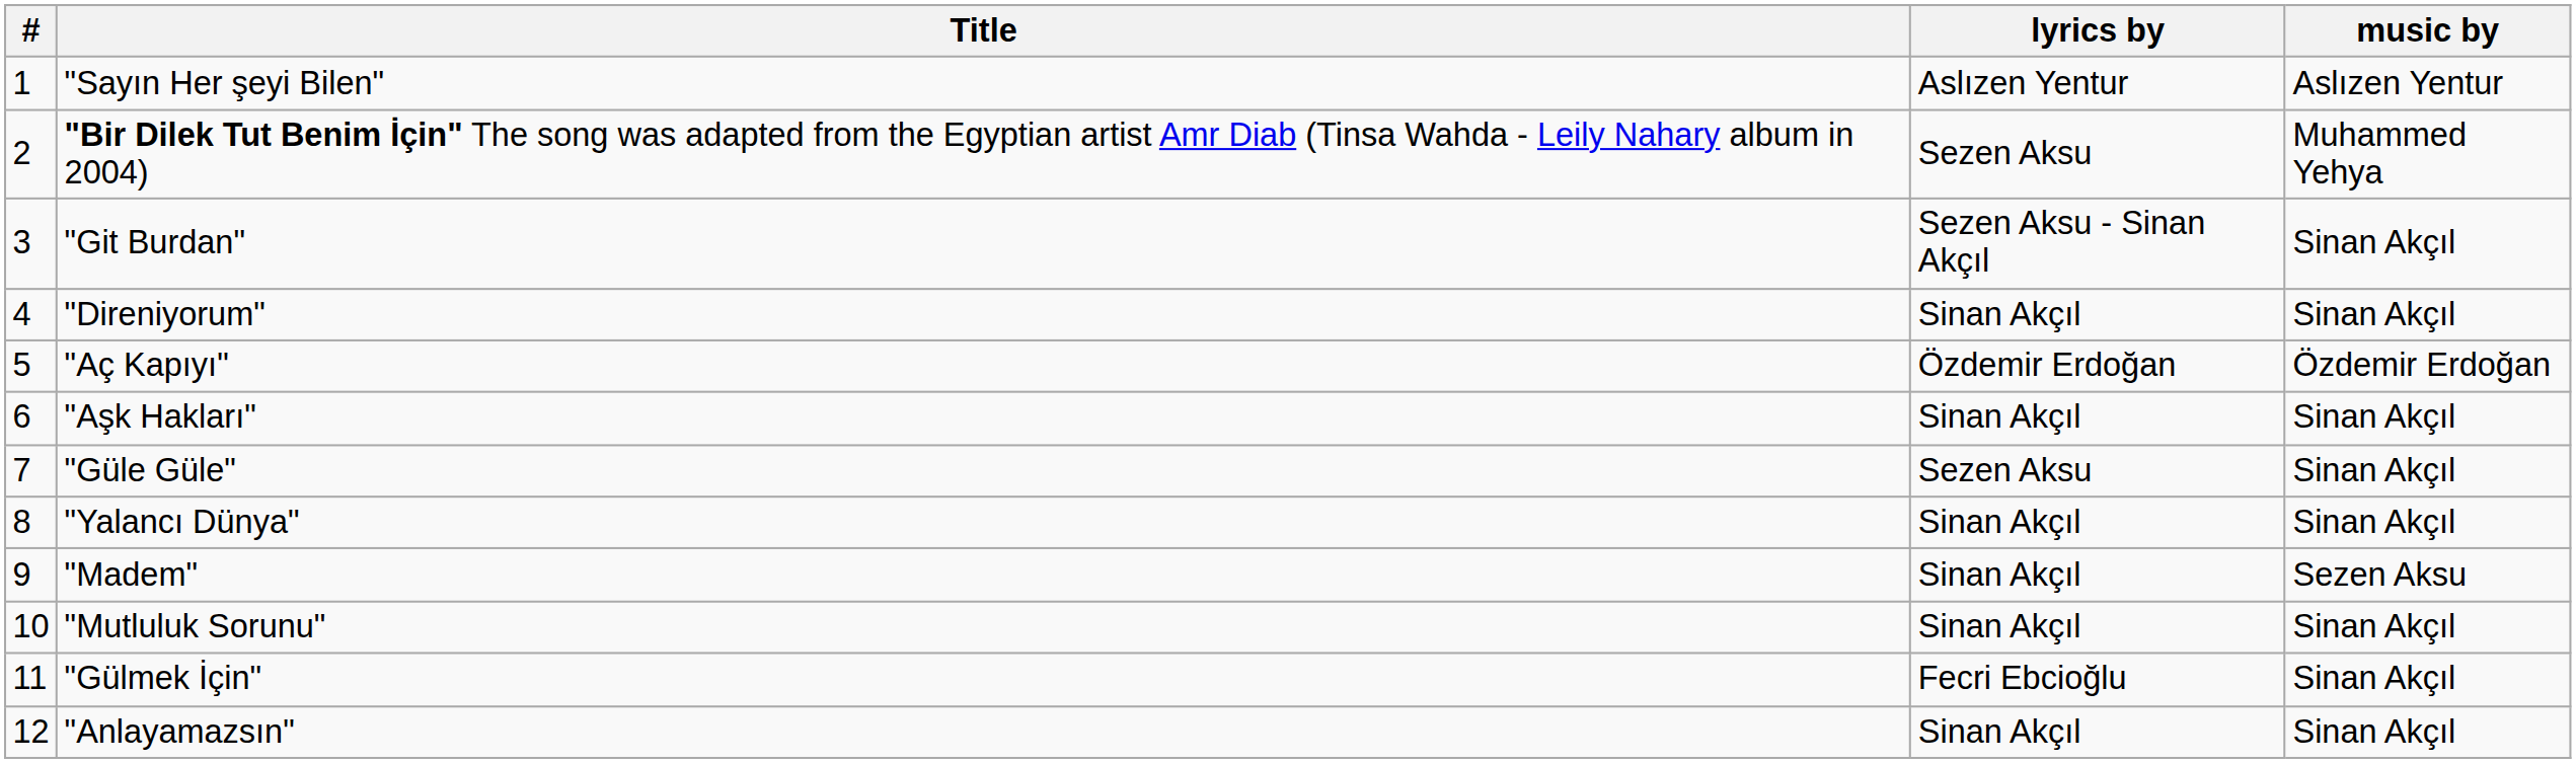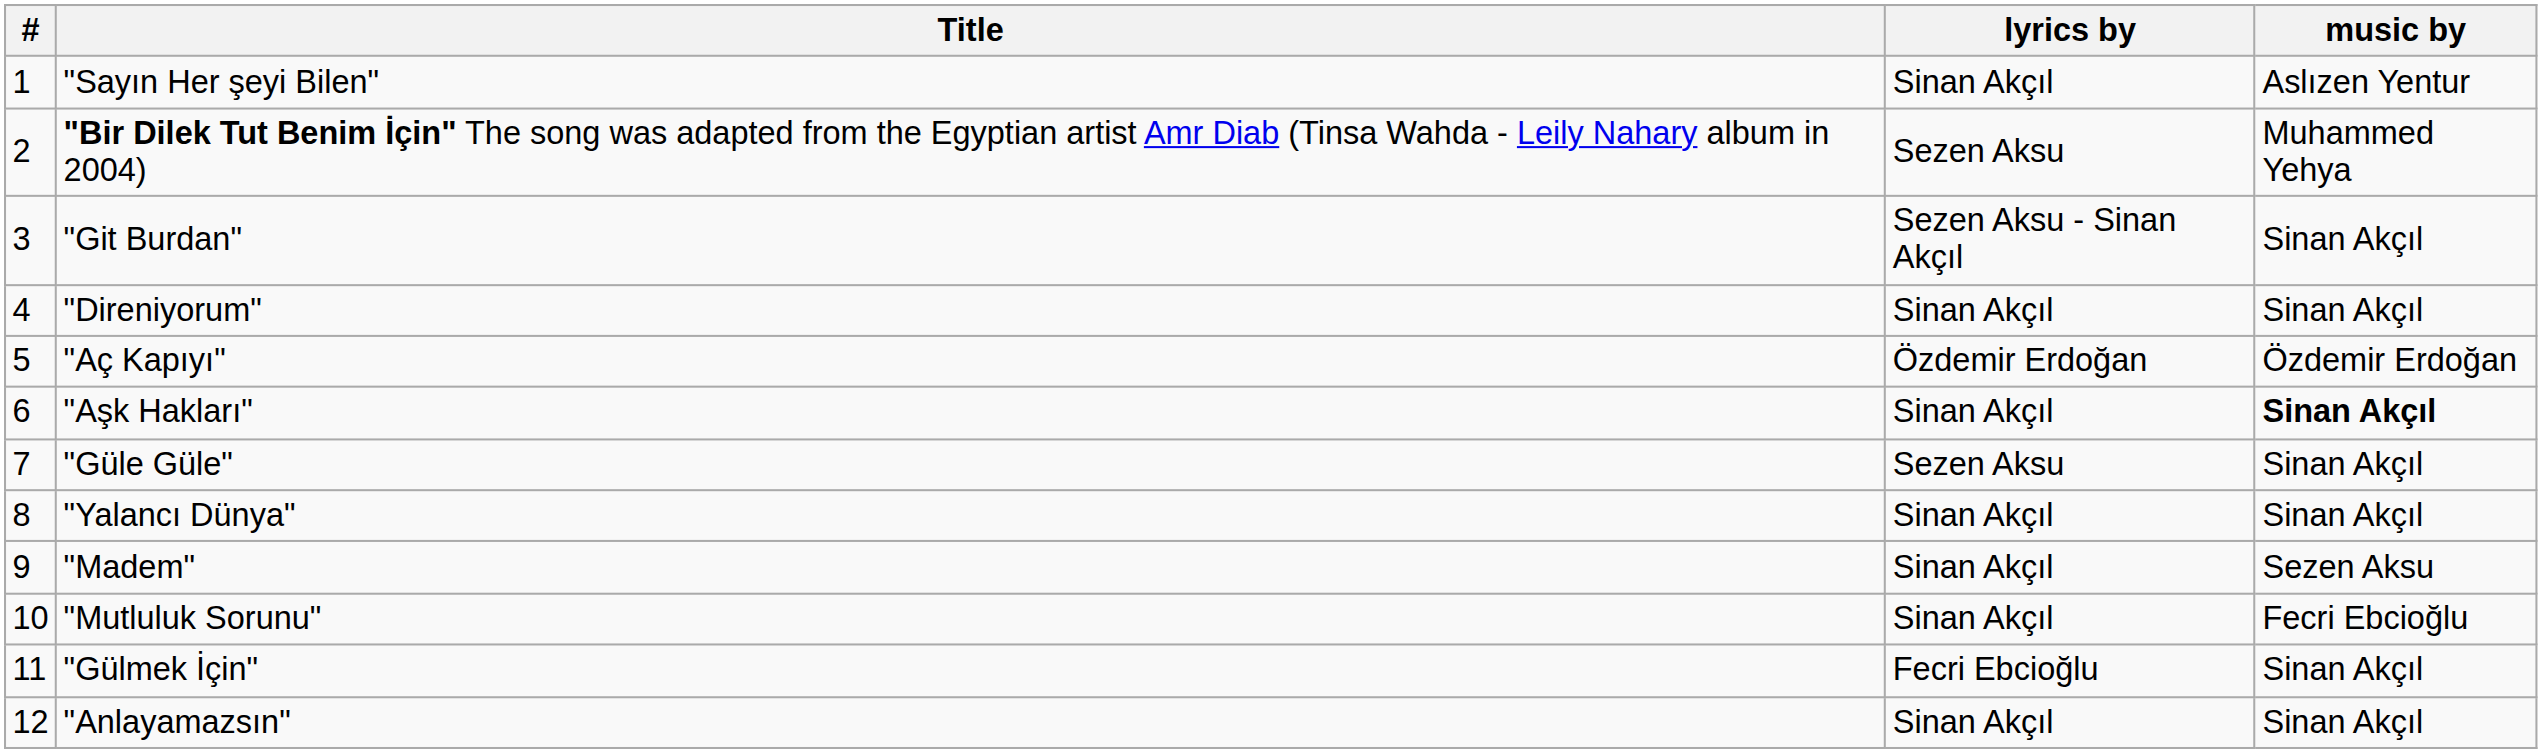 <table class="wikitable">
 <tr>
 <th>#</th>
 <th>Title</th>
 <th>lyrics by</th>
 <th>music by</th>
 </tr>
 <tr>
 <td>1</td>
 <td>"Sayın Her şeyi Bilen"</td>
-<td>Aslızen Yentur</td>
+<td>Sinan Akçıl</td>
 <td>Aslızen Yentur</td>
 </tr>
 <tr>
 <td>2</td>
 <td><strong>"Bir Dilek Tut Benim İçin"</strong> The song was adapted from the Egyptian artist <a href='#'>Amr Diab</a> (Tinsa Wahda - <a href='#'>Leily Nahary</a> album in 2004)</td>
 <td>Sezen Aksu</td>
 <td>Muhammed Yehya</td>
 </tr>
 <tr>
 <td>3</td>
 <td>"Git Burdan"</td>
 <td>Sezen Aksu - Sinan Akçıl</td>
 <td>Sinan Akçıl</td>
 </tr>
 <tr>
 <td>4</td>
 <td>"Direniyorum"</td>
 <td>Sinan Akçıl</td>
 <td>Sinan Akçıl</td>
 </tr>
 <tr>
 <td>5</td>
 <td>"Aç Kapıyı"</td>
 <td>Özdemir Erdoğan</td>
 <td>Özdemir Erdoğan</td>
 </tr>
 <tr>
 <td>6</td>
 <td>"Aşk Hakları"</td>
 <td>Sinan Akçıl</td>
-<td>Sinan Akçıl</td>
+<td><strong>Sinan Akçıl</strong></td>
 </tr>
 <tr>
 <td>7</td>
 <td>"Güle Güle"</td>
 <td>Sezen Aksu</td>
 <td>Sinan Akçıl</td>
 </tr>
 <tr>
 <td>8</td>
 <td>"Yalancı Dünya"</td>
 <td>Sinan Akçıl</td>
 <td>Sinan Akçıl</td>
 </tr>
 <tr>
 <td>9</td>
 <td>"Madem"</td>
 <td>Sinan Akçıl</td>
 <td>Sezen Aksu</td>
 </tr>
 <tr>
 <td>10</td>
 <td>"Mutluluk Sorunu"</td>
 <td>Sinan Akçıl</td>
-<td>Sinan Akçıl</td>
+<td>Fecri Ebcioğlu</td>
 </tr>
 <tr>
 <td>11</td>
 <td>"Gülmek İçin"</td>
 <td>Fecri Ebcioğlu</td>
 <td>Sinan Akçıl</td>
 </tr>
 <tr>
 <td>12</td>
 <td>"Anlayamazsın"</td>
 <td>Sinan Akçıl</td>
 <td>Sinan Akçıl</td>
 </tr>
 </table>
